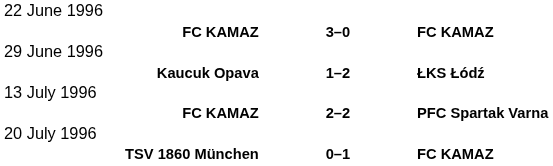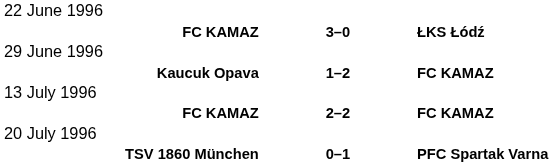 <table width=100% cellspacing=1>
 <tr>
 <th width=20%></th>
 <th width=12%></th>
 <th width=20%></th>
 <th></th>
 </tr>
 <tr>
 <td>22 June 1996</td>
 </tr>
 <tr style=font-size:90%>
 <td align=right><strong>FC KAMAZ</strong></td>
 <td align=center><strong>3–0</strong></td>
-<td><strong>FC KAMAZ</strong></td>
+<td><strong>ŁKS Łódź</strong></td>
 </tr>
 <tr>
 <td>29 June 1996</td>
 </tr>
 <tr style=font-size:90%>
 <td align=right><strong>Kaucuk Opava</strong></td>
 <td align=center><strong>1–2</strong></td>
-<td><strong>ŁKS Łódź</strong></td>
+<td><strong>FC KAMAZ</strong></td>
 </tr>
 <tr>
 <td>13 July 1996</td>
 </tr>
 <tr style=font-size:90%>
 <td align=right><strong>FC KAMAZ</strong></td>
 <td align=center><strong>2–2</strong></td>
-<td><strong>PFC Spartak Varna</strong></td>
+<td><strong>FC KAMAZ</strong></td>
 </tr>
 <tr>
 <td>20 July 1996</td>
 </tr>
 <tr style=font-size:90%>
 <td align=right><strong>TSV 1860 München</strong></td>
 <td align=center><strong>0–1</strong></td>
-<td><strong>FC KAMAZ</strong></td>
+<td><strong>PFC Spartak Varna</strong></td>
 </tr>
 </table>
